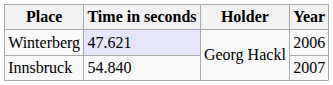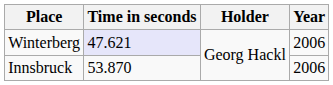 <table class="wikitable" border="1">
 <tr>
 <th>Place</th>
 <th>Time in seconds</th>
 <th>Holder</th>
 <th>Year</th>
 </tr>
 <tr>
 <td>Winterberg</td>
 <td style="background: lavender;">47.621</td>
 <td rowspan=2>Georg Hackl</td>
 <td>2006</td>
 </tr>
 <tr>
 <td>Innsbruck</td>
-<td>54.840</td>
-<td>2007</td>
+<td>53.870</td>
+<td>2006</td>
 </tr>
 </table>
